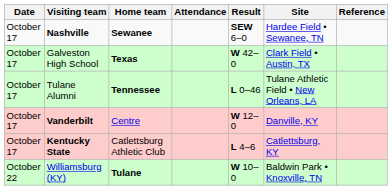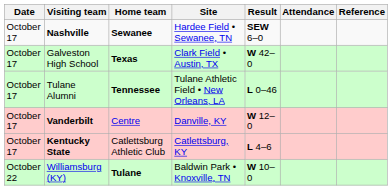 <table class="wikitable" style="font-size:95%;">
 <tr>
 <th>Date</th>
 <th>Visiting team</th>
 <th>Home team</th>
+<th>Site</th>
+<th>Result</th>
 <th>Attendance</th>
-<th>Result</th>
-<th>Site</th>
 <th class="unsortable">Reference</th>
 </tr>
 <tr bgcolor=>
 <td>October 17</td>
 <td><strong>Nashville</strong></td>
 <td><strong>Sewanee</strong></td>
+<td><a href='#'>Hardee Field</a> • <a href='#'>Sewanee, TN</a></td>
+<td><strong>SEW</strong> 6–0</td>
 <td></td>
-<td><strong>SEW</strong> 6–0</td>
-<td><a href='#'>Hardee Field</a> • <a href='#'>Sewanee, TN</a></td>
 <td></td>
 </tr>
 <tr bgcolor=ccffcc>
 <td>October 17</td>
 <td>Galveston High School</td>
 <td><strong>Texas</strong></td>
+<td><a href='#'>Clark Field</a> • <a href='#'>Austin, TX</a></td>
+<td><strong>W</strong> 42–0</td>
 <td></td>
-<td><strong>W</strong> 42–0</td>
-<td><a href='#'>Clark Field</a> • <a href='#'>Austin, TX</a></td>
 <td></td>
 </tr>
 <tr bgcolor=ccffcc>
 <td>October 17</td>
 <td>Tulane Alumni</td>
 <td><strong>Tennessee</strong></td>
+<td>Tulane Athletic Field • <a href='#'>New Orleans, LA</a></td>
+<td><strong>L</strong> 0–46</td>
 <td></td>
-<td><strong>L</strong> 0–46</td>
-<td>Tulane Athletic Field • <a href='#'>New Orleans, LA</a></td>
 <td></td>
 </tr>
 <tr bgcolor=ffcccc>
 <td>October 17</td>
 <td><strong>Vanderbilt</strong></td>
 <td><a href='#'>Centre</a></td>
+<td><a href='#'>Danville, KY</a></td>
+<td><strong>W</strong> 12–0</td>
 <td></td>
-<td><strong>W</strong> 12–0</td>
-<td><a href='#'>Danville, KY</a></td>
 <td></td>
 </tr>
 <tr bgcolor=ffcccc>
 <td>October 17</td>
 <td><strong>Kentucky State</strong></td>
 <td>Catlettsburg Athletic Club</td>
+<td><a href='#'>Catlettsburg, KY</a></td>
+<td><strong>L</strong> 4–6</td>
 <td></td>
-<td><strong>L</strong> 4–6</td>
-<td><a href='#'>Catlettsburg, KY</a></td>
 <td></td>
 </tr>
 <tr bgcolor=ccffcc>
 <td>October 22</td>
 <td><a href='#'>Williamsburg (KY)</a></td>
 <td><strong>Tulane</strong></td>
+<td>Baldwin Park • <a href='#'>Knoxville, TN</a></td>
+<td><strong>W</strong> 10–0</td>
 <td></td>
-<td><strong>W</strong> 10–0</td>
-<td>Baldwin Park • <a href='#'>Knoxville, TN</a></td>
 <td></td>
 </tr>
 </table>
